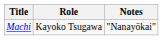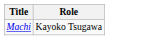 <table class="wikitable">
 <tr>
 <th>Title</th>
 <th>Role</th>
-<th>Notes</th>
 </tr>
 <tr>
 <td><em><a href='#'>Machi</a></em></td>
 <td>Kayoko Tsugawa</td>
-<td>"Nanayōkai"</td>
 </tr>
 </table>
